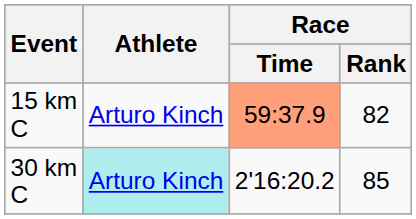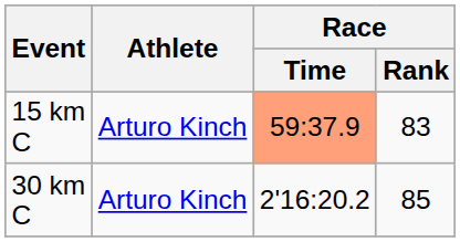 <table class="wikitable" border="1" style="font-size:90%">
 <tr>
 <th rowspan=2>Event</th>
 <th rowspan=2>Athlete</th>
 <th colspan=2>Race</th>
 </tr>
 <tr>
 <th>Time</th>
 <th>Rank</th>
 </tr>
 <tr>
 <td>15 km <br> C</td>
 <td><a href='#'>Arturo Kinch</a></td>
 <td align=center style="background: lightsalmon;">59:37.9</td>
-<td align=center>82</td>
+<td align=center>83</td>
 </tr>
 <tr>
 <td>30 km <br> C</td>
-<td style="background: paleturquoise;"><a href='#'>Arturo Kinch</a></td>
+<td><a href='#'>Arturo Kinch</a></td>
 <td align=center>2'16:20.2</td>
 <td align=center>85</td>
 </tr>
 </table>
